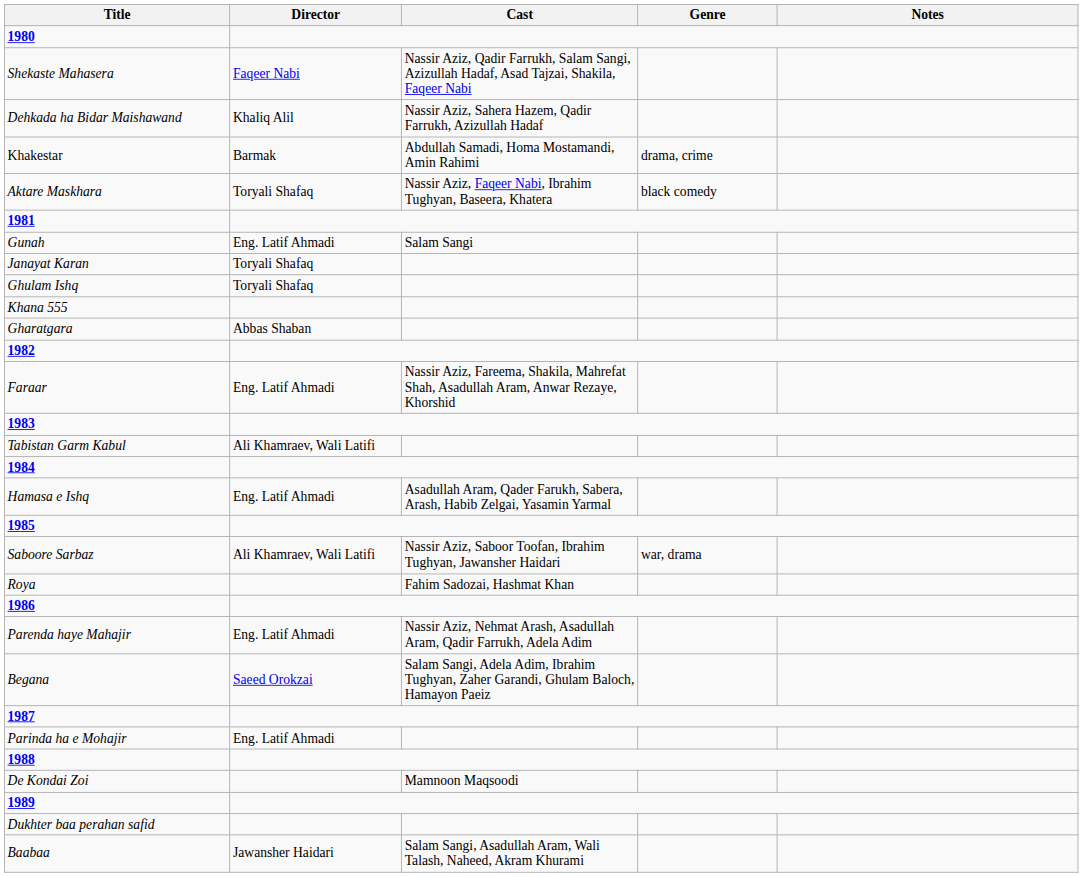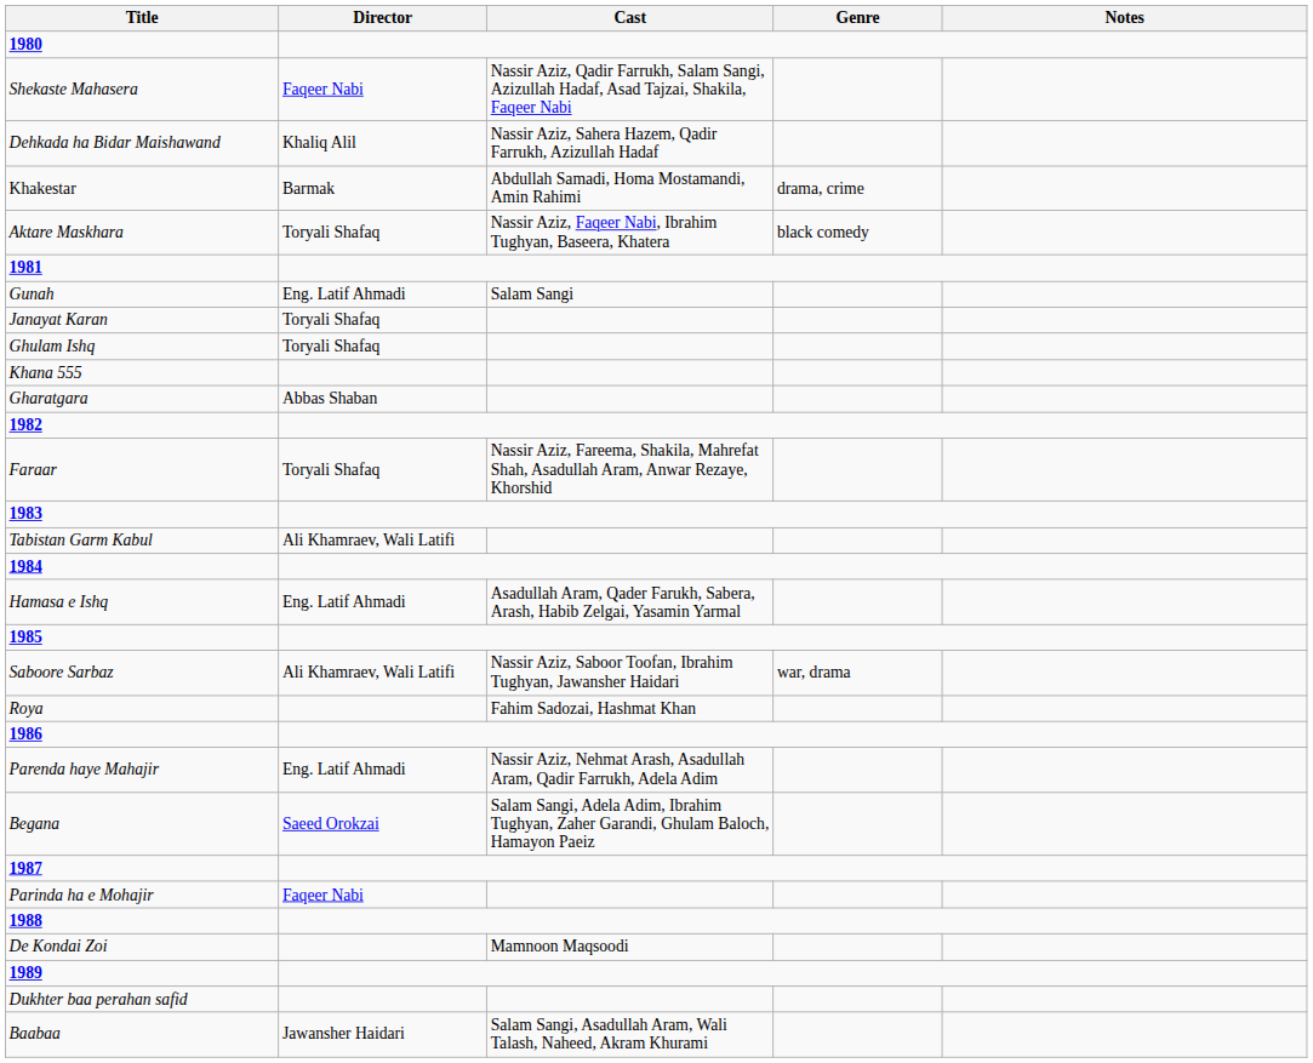 <table class="wikitable" width= "100%">
 <tr>
 <th width=21%>Title</th>
 <th width=16%>Director</th>
 <th width=22%>Cast</th>
 <th width=13%>Genre</th>
 <th width=28%>Notes</th>
 </tr>
 <tr>
 <td><strong><a href='#'>1980</a></strong></td>
 </tr>
 <tr>
 <td><em>Shekaste Mahasera</em></td>
 <td><a href='#'>Faqeer Nabi</a></td>
 <td>Nassir Aziz, Qadir Farrukh, Salam Sangi, Azizullah Hadaf, Asad Tajzai, Shakila, <a href='#'>Faqeer Nabi</a></td>
 <td></td>
 <td></td>
 </tr>
 <tr>
 <td><em>Dehkada ha Bidar Maishawand</em></td>
 <td>Khaliq Alil</td>
 <td>Nassir Aziz, Sahera Hazem, Qadir Farrukh, Azizullah Hadaf</td>
 <td></td>
 <td></td>
 </tr>
 <tr>
 <td>Khakestar</td>
 <td>Barmak</td>
 <td>Abdullah Samadi, Homa Mostamandi, Amin Rahimi</td>
 <td>drama, crime</td>
 <td></td>
 </tr>
 <tr>
 <td><em>Aktare Maskhara</em></td>
 <td>Toryali Shafaq</td>
 <td>Nassir Aziz, <a href='#'>Faqeer Nabi</a>, Ibrahim Tughyan, Baseera, Khatera</td>
 <td>black comedy</td>
 <td></td>
 </tr>
 <tr>
 <td><strong><a href='#'>1981</a></strong></td>
 </tr>
 <tr>
 <td><em>Gunah</em></td>
 <td>Eng. Latif Ahmadi</td>
 <td>Salam Sangi</td>
 <td></td>
 <td></td>
 </tr>
 <tr>
 <td><em>Janayat Karan</em></td>
 <td>Toryali Shafaq</td>
 <td></td>
 <td></td>
 <td></td>
 </tr>
 <tr>
 <td><em>Ghulam Ishq</em></td>
 <td>Toryali Shafaq</td>
 <td></td>
 <td></td>
 <td></td>
 </tr>
 <tr>
 <td><em>Khana 555</em></td>
 <td></td>
 <td></td>
 <td></td>
 <td></td>
 </tr>
 <tr>
 <td><em>Gharatgara</em></td>
 <td>Abbas Shaban</td>
 <td></td>
 <td></td>
 <td></td>
 </tr>
 <tr>
 <td><strong><a href='#'>1982</a></strong></td>
 </tr>
 <tr>
 <td><em>Faraar</em></td>
-<td>Eng. Latif Ahmadi</td>
+<td>Toryali Shafaq</td>
 <td>Nassir Aziz, Fareema, Shakila, Mahrefat Shah, Asadullah Aram, Anwar Rezaye, Khorshid</td>
 <td></td>
 <td></td>
 </tr>
 <tr>
 <td><strong><a href='#'>1983</a></strong></td>
 </tr>
 <tr>
 <td><em>Tabistan Garm Kabul</em></td>
 <td>Ali Khamraev, Wali Latifi</td>
 <td></td>
 <td></td>
 <td></td>
 </tr>
 <tr>
 <td><strong><a href='#'>1984</a></strong></td>
 </tr>
 <tr>
 <td><em>Hamasa e Ishq</em></td>
 <td>Eng. Latif Ahmadi</td>
 <td>Asadullah Aram, Qader Farukh, Sabera, Arash, Habib Zelgai, Yasamin Yarmal</td>
 <td></td>
 <td></td>
 </tr>
 <tr>
 <td><strong><a href='#'>1985</a></strong></td>
 </tr>
 <tr>
 <td><em>Saboore Sarbaz </em></td>
 <td>Ali Khamraev, Wali Latifi</td>
 <td>Nassir Aziz, Saboor Toofan, Ibrahim Tughyan, Jawansher Haidari</td>
 <td>war, drama</td>
 <td></td>
 </tr>
 <tr>
 <td><em>Roya </em></td>
 <td></td>
 <td>Fahim Sadozai, Hashmat Khan</td>
 <td></td>
 <td></td>
 </tr>
 <tr>
 <td><strong><a href='#'>1986</a></strong></td>
 </tr>
 <tr>
 <td><em>Parenda haye Mahajir </em></td>
 <td>Eng. Latif Ahmadi</td>
 <td>Nassir Aziz, Nehmat Arash, Asadullah Aram, Qadir Farrukh, Adela Adim</td>
 <td></td>
 <td></td>
 </tr>
 <tr>
 <td><em>Begana  </em></td>
 <td><a href='#'>Saeed Orokzai</a></td>
 <td>Salam Sangi, Adela Adim, Ibrahim Tughyan, Zaher Garandi, Ghulam Baloch, Hamayon Paeiz</td>
 <td></td>
 <td></td>
 </tr>
 <tr>
 <td><strong><a href='#'>1987</a></strong></td>
 </tr>
 <tr>
 <td><em>Parinda ha e Mohajir  </em></td>
-<td>Eng. Latif Ahmadi</td>
+<td><a href='#'>Faqeer Nabi</a></td>
 <td></td>
 <td></td>
 <td></td>
 </tr>
 <tr>
 <td><strong><a href='#'>1988</a></strong></td>
 </tr>
 <tr>
 <td><em>De Kondai Zoi </em></td>
 <td></td>
 <td>Mamnoon Maqsoodi</td>
 <td></td>
 <td></td>
 </tr>
 <tr>
 <td><strong><a href='#'>1989</a></strong></td>
 </tr>
 <tr>
 <td><em>Dukhter baa perahan safid</em></td>
 <td></td>
 <td></td>
 <td></td>
 <td></td>
 </tr>
 <tr>
 <td><em>Baabaa</em></td>
 <td>Jawansher Haidari</td>
 <td>Salam Sangi, Asadullah Aram, Wali Talash, Naheed, Akram Khurami</td>
 <td></td>
 <td></td>
 </tr>
 </table>
